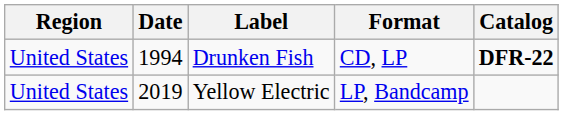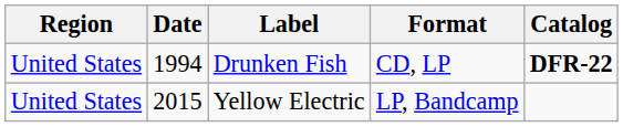 <table class="wikitable">
 <tr>
 <th>Region</th>
 <th>Date</th>
 <th>Label</th>
 <th>Format</th>
 <th>Catalog</th>
 </tr>
 <tr>
 <td><a href='#'>United States</a></td>
 <td>1994</td>
 <td><a href='#'>Drunken Fish</a></td>
 <td><a href='#'>CD</a>, <a href='#'>LP</a></td>
 <td><strong>DFR-22</strong></td>
 </tr>
 <tr>
 <td><a href='#'>United States</a></td>
-<td>2019</td>
+<td>2015</td>
 <td>Yellow Electric</td>
 <td><a href='#'>LP</a>, <a href='#'>Bandcamp</a></td>
 </tr>
 </table>
